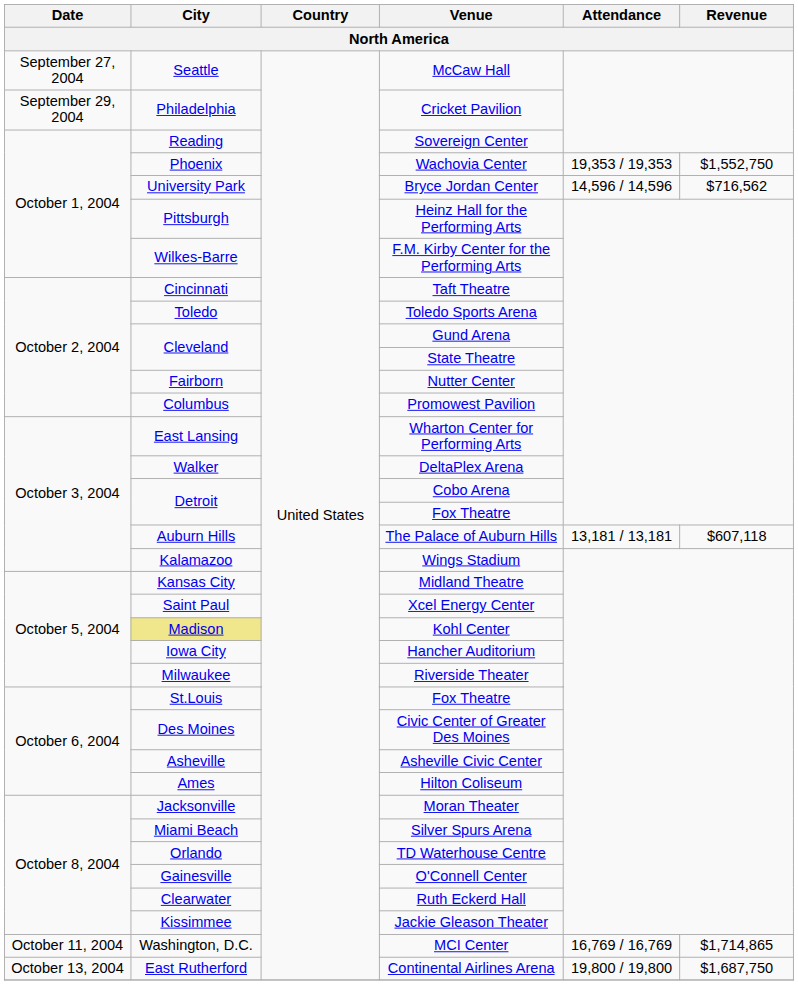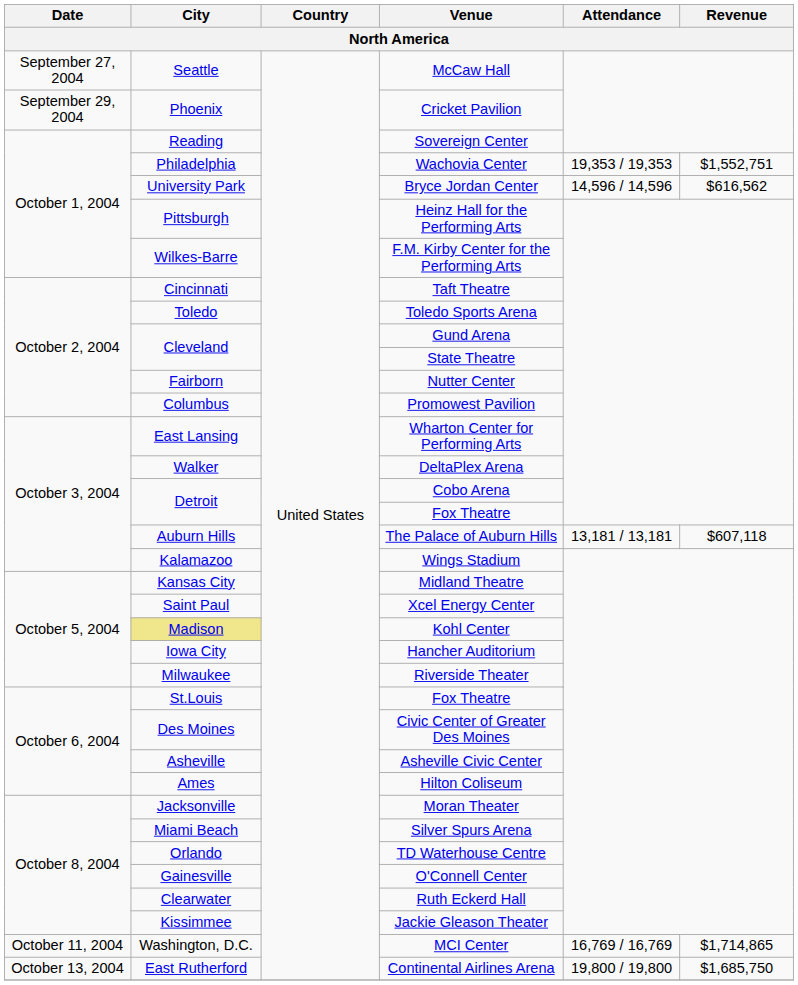 <table class="wikitable" style="text-align:center;">
 <tr>
 <th scope="col" style="width:12em;">Date</th>
 <th scope="col" style="width:12em;">City</th>
 <th scope="col" style="width:12em;">Country</th>
 <th scope="col" style="width:20em;">Venue</th>
 <th scope="col" style="width:10em;">Attendance</th>
 <th scope="col" style="width:10em;">Revenue</th>
 </tr>
 <tr>
 <th colspan="6">North America</th>
 </tr>
 <tr>
 <td>September 27, 2004</td>
 <td><a href='#'>Seattle</a></td>
 <td rowspan="37">United States</td>
 <td><a href='#'>McCaw Hall</a></td>
 </tr>
 <tr>
 <td>September 29, 2004</td>
-<td><a href='#'>Philadelphia</a></td>
+<td><a href='#'>Phoenix</a></td>
 <td><a href='#'>Cricket Pavilion</a></td>
 </tr>
 <tr>
 <td rowspan="5">October 1, 2004</td>
 <td><a href='#'>Reading</a></td>
 <td><a href='#'>Sovereign Center</a></td>
 </tr>
 <tr>
-<td><a href='#'>Phoenix</a></td>
+<td><a href='#'>Philadelphia</a></td>
 <td><a href='#'>Wachovia Center</a></td>
 <td>19,353 / 19,353</td>
-<td>$1,552,750</td>
+<td>$1,552,751</td>
 </tr>
 <tr>
 <td><a href='#'>University Park</a></td>
 <td><a href='#'>Bryce Jordan Center</a></td>
 <td>14,596 / 14,596</td>
-<td>$716,562</td>
+<td>$616,562</td>
 </tr>
 <tr>
 <td><a href='#'>Pittsburgh</a></td>
 <td><a href='#'>Heinz Hall for the Performing Arts</a></td>
 </tr>
 <tr>
 <td><a href='#'>Wilkes-Barre</a></td>
 <td><a href='#'>F.M. Kirby Center for the Performing Arts</a></td>
 </tr>
 <tr>
 <td rowspan="6">October 2, 2004</td>
 <td><a href='#'>Cincinnati</a></td>
 <td><a href='#'>Taft Theatre</a></td>
 </tr>
 <tr>
 <td><a href='#'>Toledo</a></td>
 <td><a href='#'>Toledo Sports Arena</a></td>
 </tr>
 <tr>
 <td rowspan="2"><a href='#'>Cleveland</a></td>
 <td><a href='#'>Gund Arena</a></td>
 </tr>
 <tr>
 <td><a href='#'>State Theatre</a></td>
 </tr>
 <tr>
 <td><a href='#'>Fairborn</a></td>
 <td><a href='#'>Nutter Center</a></td>
 </tr>
 <tr>
 <td><a href='#'>Columbus</a></td>
 <td><a href='#'>Promowest Pavilion</a></td>
 </tr>
 <tr>
 <td rowspan="6">October 3, 2004</td>
 <td><a href='#'>East Lansing</a></td>
 <td><a href='#'>Wharton Center for Performing Arts</a></td>
 </tr>
 <tr>
 <td><a href='#'>Walker</a></td>
 <td><a href='#'>DeltaPlex Arena</a></td>
 </tr>
 <tr>
 <td rowspan="2"><a href='#'>Detroit</a></td>
 <td><a href='#'>Cobo Arena</a></td>
 </tr>
 <tr>
 <td><a href='#'>Fox Theatre</a></td>
 </tr>
 <tr>
 <td><a href='#'>Auburn Hills</a></td>
 <td><a href='#'>The Palace of Auburn Hills</a></td>
 <td>13,181 / 13,181</td>
 <td>$607,118</td>
 </tr>
 <tr>
 <td><a href='#'>Kalamazoo</a></td>
 <td><a href='#'>Wings Stadium</a></td>
 </tr>
 <tr>
 <td rowspan="6">October 5, 2004</td>
 <td><a href='#'>Kansas City</a></td>
 <td><a href='#'>Midland Theatre</a></td>
 </tr>
 <tr>
 <td><a href='#'>Saint Paul</a></td>
 <td><a href='#'>Xcel Energy Center</a></td>
 </tr>
 <tr>
 <td style="background: khaki;"><a href='#'>Madison</a></td>
 <td><a href='#'>Kohl Center</a></td>
 </tr>
 <tr>
 <td><a href='#'>Iowa City</a></td>
 <td><a href='#'>Hancher Auditorium</a></td>
 </tr>
 <tr>
 <td><a href='#'>Milwaukee</a></td>
 <td><a href='#'>Riverside Theater</a></td>
 </tr>
 <tr>
 <td rowspan="2"><a href='#'>St.Louis</a></td>
 <td rowspan="2"><a href='#'>Fox Theatre</a></td>
 </tr>
 <tr>
 <td rowspan="4">October 6, 2004</td>
 </tr>
 <tr>
 <td><a href='#'>Des Moines</a></td>
 <td><a href='#'>Civic Center of Greater Des Moines</a></td>
 </tr>
 <tr>
 <td><a href='#'>Asheville</a></td>
 <td><a href='#'>Asheville Civic Center</a></td>
 </tr>
 <tr>
 <td><a href='#'>Ames</a></td>
 <td><a href='#'>Hilton Coliseum</a></td>
 </tr>
 <tr>
 <td rowspan="6">October 8, 2004</td>
 <td><a href='#'>Jacksonville</a></td>
 <td><a href='#'>Moran Theater</a></td>
 </tr>
 <tr>
 <td><a href='#'>Miami Beach</a></td>
 <td><a href='#'>Silver Spurs Arena</a></td>
 </tr>
 <tr>
 <td><a href='#'>Orlando</a></td>
 <td><a href='#'>TD Waterhouse Centre</a></td>
 </tr>
 <tr>
 <td><a href='#'>Gainesville</a></td>
 <td><a href='#'>O'Connell Center</a></td>
 </tr>
 <tr>
 <td><a href='#'>Clearwater</a></td>
 <td><a href='#'>Ruth Eckerd Hall</a></td>
 </tr>
 <tr>
 <td><a href='#'>Kissimmee</a></td>
 <td><a href='#'>Jackie Gleason Theater</a></td>
 </tr>
 <tr>
 <td>October 11, 2004</td>
 <td>Washington, D.C.</td>
 <td><a href='#'>MCI Center</a></td>
 <td>16,769 / 16,769</td>
 <td>$1,714,865</td>
 </tr>
 <tr>
 <td>October 13, 2004</td>
 <td><a href='#'>East Rutherford</a></td>
 <td><a href='#'>Continental Airlines Arena</a></td>
 <td>19,800 / 19,800</td>
-<td>$1,687,750</td>
+<td>$1,685,750</td>
 </tr>
 <tr>
 </tr>
 </table>
